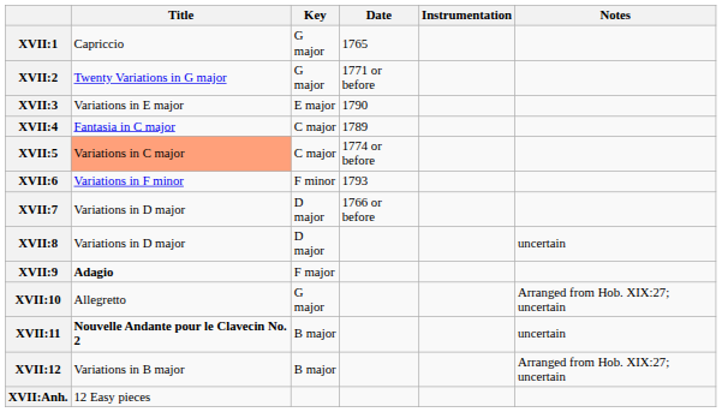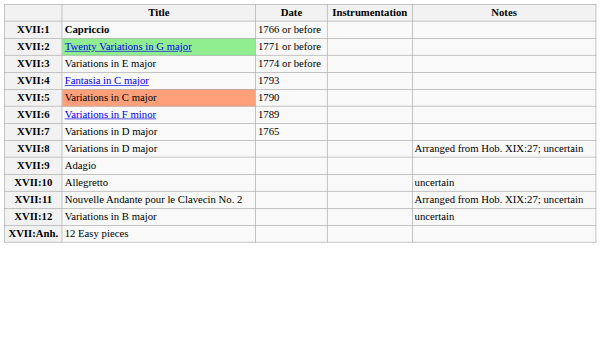 <table class="wikitable sortable" style="text-align: left" width=100%>
 <tr>
 <th scope="col"><a href='#'></a></th>
 <th scope="col">Title</th>
-<th scope="col">Key</th>
 <th scope="col">Date</th>
 <th scope="col">Instrumentation</th>
 <th scope="col">Notes</th>
 </tr>
 <tr>
 <th scope="row">XVII:1</th>
-<td>Capriccio</td>
-<td>G major</td>
-<td>1765</td>
+<td><strong>Capriccio</strong></td>
+<td>1766 or before</td>
 <td></td>
 <td></td>
 </tr>
 <tr>
 <th scope="row">XVII:2</th>
-<td><a href='#'>Twenty Variations in G major</a></td>
-<td>G major</td>
+<td style="background: lightgreen;"><a href='#'>Twenty Variations in G major</a></td>
 <td>1771 or before</td>
 <td></td>
 <td></td>
 </tr>
 <tr>
 <th scope="row">XVII:3</th>
 <td>Variations in E major</td>
-<td>E major</td>
-<td>1790</td>
+<td>1774 or before</td>
 <td></td>
 <td></td>
 </tr>
 <tr>
 <th scope="row">XVII:4</th>
 <td><a href='#'>Fantasia in C major</a></td>
-<td>C major</td>
-<td>1789</td>
+<td>1793</td>
 <td></td>
 <td></td>
 </tr>
 <tr>
 <th scope="row">XVII:5</th>
 <td style="background: lightsalmon;">Variations in C major</td>
-<td>C major</td>
-<td>1774 or before</td>
+<td>1790</td>
 <td></td>
 <td></td>
 </tr>
 <tr>
 <th scope="row">XVII:6</th>
 <td><a href='#'>Variations in F minor</a></td>
-<td>F minor</td>
-<td>1793</td>
+<td>1789</td>
 <td></td>
 <td></td>
 </tr>
 <tr>
 <th scope="row">XVII:7</th>
 <td>Variations in D major</td>
-<td>D major</td>
-<td>1766 or before</td>
+<td>1765</td>
 <td></td>
 <td></td>
 </tr>
 <tr>
 <th scope="row">XVII:8</th>
 <td>Variations in D major</td>
-<td>D major</td>
 <td></td>
 <td></td>
-<td>uncertain</td>
+<td>Arranged from Hob. XIX:27; uncertain</td>
 </tr>
 <tr>
 <th scope="row">XVII:9</th>
-<td><strong>Adagio</strong></td>
-<td>F major</td>
+<td>Adagio</td>
 <td></td>
 <td></td>
 <td></td>
 </tr>
 <tr>
 <th scope="row">XVII:10</th>
 <td>Allegretto</td>
-<td>G major</td>
+<td></td>
+<td></td>
+<td>uncertain</td>
+</tr>
+<tr>
+<th scope="row">XVII:11</th>
+<td>Nouvelle Andante pour le Clavecin No. 2</td>
 <td></td>
 <td></td>
 <td>Arranged from Hob. XIX:27; uncertain</td>
 </tr>
 <tr>
-<th scope="row">XVII:11</th>
-<td><strong>Nouvelle Andante pour le Clavecin No. 2</strong></td>
-<td>B major</td>
+<th scope="row">XVII:12</th>
+<td>Variations in B major</td>
 <td></td>
 <td></td>
 <td>uncertain</td>
-</tr>
-<tr>
-<th scope="row">XVII:12</th>
-<td>Variations in B major</td>
-<td>B major</td>
-<td></td>
-<td></td>
-<td>Arranged from Hob. XIX:27; uncertain</td>
 </tr>
 <tr>
 <th scope="row">XVII:Anh.</th>
 <td>12 Easy pieces</td>
 <td></td>
 <td></td>
 <td></td>
-<td></td>
 </tr>
 </table>
